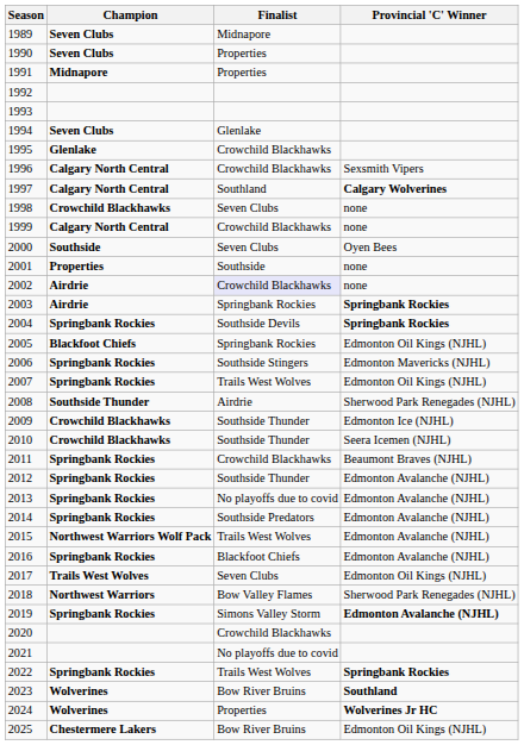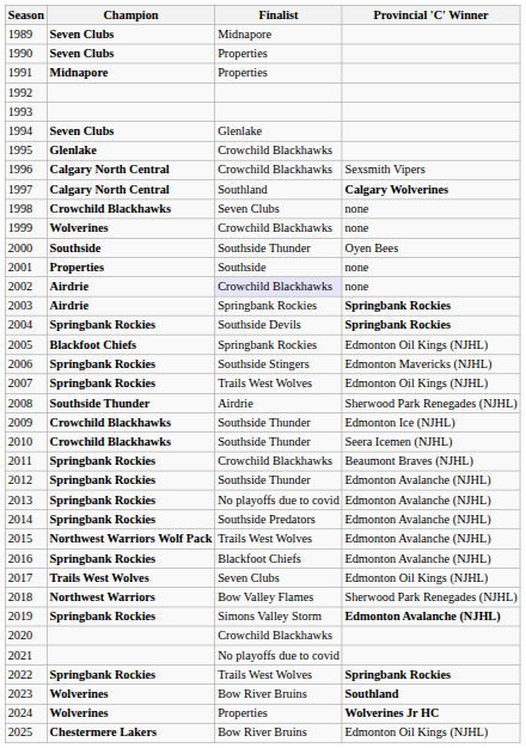 <table class="wikitable">
 <tr>
 <th>Season</th>
 <th>Champion</th>
 <th>Finalist</th>
 <th>Provincial 'C' Winner</th>
 </tr>
 <tr>
 <td>1989</td>
 <td><strong>Seven Clubs</strong></td>
 <td>Midnapore</td>
 <td></td>
 </tr>
 <tr>
 <td>1990</td>
 <td><strong>Seven Clubs</strong></td>
 <td>Properties</td>
 <td></td>
 </tr>
 <tr>
 <td>1991</td>
 <td><strong>Midnapore</strong></td>
 <td>Properties</td>
 <td></td>
 </tr>
 <tr>
 <td>1992</td>
 <td></td>
 <td></td>
 <td></td>
 </tr>
 <tr>
 <td>1993</td>
 <td></td>
 <td></td>
 <td></td>
 </tr>
 <tr>
 <td>1994</td>
 <td><strong>Seven Clubs</strong></td>
 <td>Glenlake</td>
 <td></td>
 </tr>
 <tr>
 <td>1995</td>
 <td><strong>Glenlake</strong></td>
 <td>Crowchild Blackhawks</td>
 <td></td>
 </tr>
 <tr>
 <td>1996</td>
 <td><strong>Calgary North Central</strong></td>
 <td>Crowchild Blackhawks</td>
 <td>Sexsmith Vipers</td>
 </tr>
 <tr>
 <td>1997</td>
 <td><strong>Calgary North Central</strong></td>
 <td>Southland</td>
 <td><strong>Calgary Wolverines</strong></td>
 </tr>
 <tr>
 <td>1998</td>
 <td><strong>Crowchild Blackhawks</strong></td>
 <td>Seven Clubs</td>
 <td>none</td>
 </tr>
 <tr>
 <td>1999</td>
-<td><strong>Calgary North Central</strong></td>
+<td><strong>Wolverines</strong></td>
 <td>Crowchild Blackhawks</td>
 <td>none</td>
 </tr>
 <tr>
 <td>2000</td>
 <td><strong>Southside</strong></td>
-<td>Seven Clubs</td>
+<td>Southside Thunder</td>
 <td>Oyen Bees</td>
 </tr>
 <tr>
 <td>2001</td>
 <td><strong>Properties</strong></td>
 <td>Southside</td>
 <td>none</td>
 </tr>
 <tr>
 <td>2002</td>
 <td><strong>Airdrie</strong></td>
 <td style="background: lavender;">Crowchild Blackhawks</td>
 <td>none</td>
 </tr>
 <tr>
 <td>2003</td>
 <td><strong>Airdrie</strong></td>
 <td>Springbank Rockies</td>
 <td><strong>Springbank Rockies</strong></td>
 </tr>
 <tr>
 <td>2004</td>
 <td><strong>Springbank Rockies</strong></td>
 <td>Southside Devils</td>
 <td><strong>Springbank Rockies</strong></td>
 </tr>
 <tr>
 <td>2005</td>
 <td><strong>Blackfoot Chiefs</strong></td>
 <td>Springbank Rockies</td>
 <td>Edmonton Oil Kings (NJHL)</td>
 </tr>
 <tr>
 <td>2006</td>
 <td><strong>Springbank Rockies</strong></td>
 <td>Southside Stingers</td>
 <td>Edmonton Mavericks (NJHL)</td>
 </tr>
 <tr>
 <td>2007</td>
 <td><strong>Springbank Rockies</strong></td>
 <td>Trails West Wolves</td>
 <td>Edmonton Oil Kings (NJHL)</td>
 </tr>
 <tr>
 <td>2008</td>
 <td><strong>Southside Thunder</strong></td>
 <td>Airdrie</td>
 <td>Sherwood Park Renegades (NJHL)</td>
 </tr>
 <tr>
 <td>2009</td>
 <td><strong>Crowchild Blackhawks</strong></td>
 <td>Southside Thunder</td>
 <td>Edmonton Ice (NJHL)</td>
 </tr>
 <tr>
 <td>2010</td>
 <td><strong>Crowchild Blackhawks</strong></td>
 <td>Southside Thunder</td>
 <td>Seera Icemen (NJHL)</td>
 </tr>
 <tr>
 <td>2011</td>
 <td><strong>Springbank Rockies</strong></td>
 <td>Crowchild Blackhawks</td>
 <td>Beaumont Braves (NJHL)</td>
 </tr>
 <tr>
 <td>2012</td>
 <td><strong>Springbank Rockies</strong></td>
 <td>Southside Thunder</td>
 <td>Edmonton Avalanche (NJHL)</td>
 </tr>
 <tr>
 <td>2013</td>
 <td><strong>Springbank Rockies</strong></td>
 <td>No playoffs due to covid</td>
 <td>Edmonton Avalanche (NJHL)</td>
 </tr>
 <tr>
 <td>2014</td>
 <td><strong>Springbank Rockies</strong></td>
 <td>Southside Predators</td>
 <td>Edmonton Avalanche (NJHL)</td>
 </tr>
 <tr>
 <td>2015</td>
 <td><strong>Northwest Warriors Wolf Pack</strong></td>
 <td>Trails West Wolves</td>
 <td>Edmonton Avalanche (NJHL)</td>
 </tr>
 <tr>
 <td>2016</td>
 <td><strong>Springbank Rockies</strong></td>
 <td>Blackfoot Chiefs</td>
 <td>Edmonton Avalanche (NJHL)</td>
 </tr>
 <tr>
 <td>2017</td>
 <td><strong>Trails West Wolves</strong></td>
 <td>Seven Clubs</td>
 <td>Edmonton Oil Kings (NJHL)</td>
 </tr>
 <tr>
 <td>2018</td>
 <td><strong>Northwest Warriors</strong></td>
 <td>Bow Valley Flames</td>
 <td>Sherwood Park Renegades (NJHL)</td>
 </tr>
 <tr>
 <td>2019</td>
 <td><strong>Springbank Rockies</strong></td>
 <td>Simons Valley Storm</td>
 <td><strong>Edmonton Avalanche (NJHL)</strong></td>
 </tr>
 <tr>
 <td>2020</td>
 <td></td>
 <td>Crowchild Blackhawks</td>
 <td></td>
 </tr>
 <tr>
 <td>2021</td>
 <td></td>
 <td>No playoffs due to covid</td>
 <td></td>
 </tr>
 <tr>
 <td>2022</td>
 <td><strong>Springbank Rockies</strong></td>
 <td>Trails West Wolves</td>
 <td><strong>Springbank Rockies</strong></td>
 </tr>
 <tr>
 <td>2023</td>
 <td><strong>Wolverines</strong></td>
 <td>Bow River Bruins</td>
 <td><strong>Southland</strong></td>
 </tr>
 <tr>
 <td>2024</td>
 <td><strong>Wolverines</strong></td>
 <td>Properties</td>
 <td><strong>Wolverines Jr HC</strong></td>
 </tr>
 <tr>
 <td>2025</td>
 <td><strong>Chestermere Lakers</strong></td>
 <td>Bow River Bruins</td>
 <td>Edmonton Oil Kings (NJHL)</td>
 </tr>
 </table>
